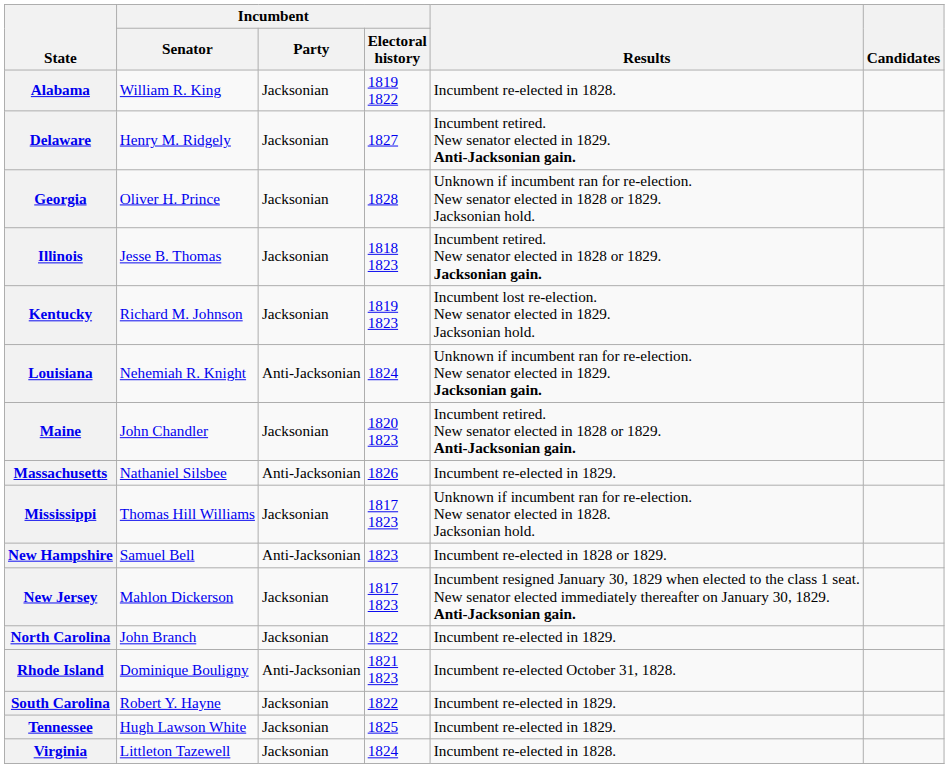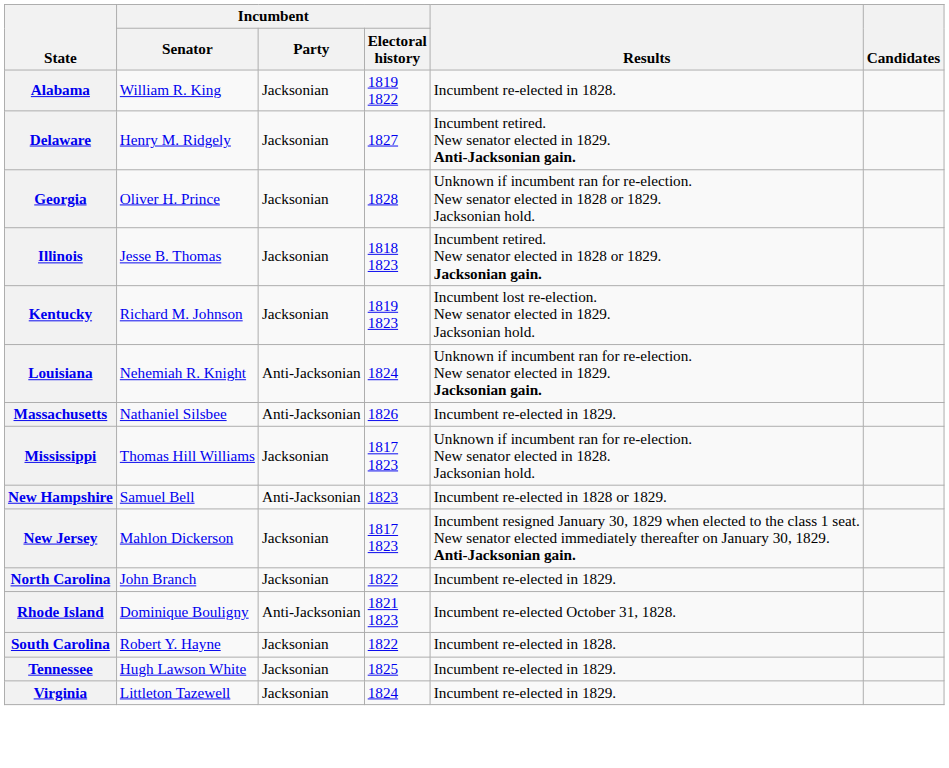 <table class=wikitable>
 <tr valign=bottom>
 <th rowspan=2>State</th>
 <th colspan=3>Incumbent</th>
 <th rowspan=2>Results</th>
 <th rowspan=2>Candidates</th>
 </tr>
 <tr>
 <th>Senator</th>
 <th>Party</th>
 <th>Electoral<br>history</th>
 </tr>
 <tr>
 <th><a href='#'>Alabama</a></th>
 <td><a href='#'>William R. King</a></td>
 <td>Jacksonian</td>
 <td><a href='#'>1819</a><br><a href='#'>1822</a></td>
 <td>Incumbent re-elected in 1828.</td>
 <td nowrap></td>
 </tr>
 <tr>
 <th><a href='#'>Delaware</a></th>
 <td><a href='#'>Henry M. Ridgely</a></td>
 <td>Jacksonian</td>
 <td><a href='#'>1827 </a></td>
 <td>Incumbent retired.<br>New senator elected in 1829.<br><strong>Anti-Jacksonian gain.</strong></td>
 <td nowrap></td>
 </tr>
 <tr>
 <th><a href='#'>Georgia</a></th>
 <td><a href='#'>Oliver H. Prince</a></td>
 <td>Jacksonian</td>
 <td><a href='#'>1828 </a></td>
 <td>Unknown if incumbent ran for re-election.<br>New senator elected in 1828 or 1829.<br>Jacksonian hold.</td>
 <td nowrap></td>
 </tr>
 <tr>
 <th><a href='#'>Illinois</a></th>
 <td><a href='#'>Jesse B. Thomas</a></td>
 <td>Jacksonian</td>
 <td><a href='#'>1818</a><br><a href='#'>1823</a></td>
 <td>Incumbent retired.<br>New senator elected in 1828 or 1829.<br><strong>Jacksonian gain.</strong></td>
 <td nowrap></td>
 </tr>
 <tr>
 <th><a href='#'>Kentucky</a></th>
 <td><a href='#'>Richard M. Johnson</a></td>
 <td>Jacksonian</td>
 <td><a href='#'>1819 </a><br><a href='#'>1823</a><br></td>
 <td>Incumbent lost re-election.<br>New senator elected in 1829.<br>Jacksonian hold.</td>
 <td nowrap></td>
 </tr>
 <tr>
 <th><a href='#'>Louisiana</a></th>
 <td><a href='#'>Nehemiah R. Knight</a></td>
 <td>Anti-Jacksonian</td>
 <td><a href='#'>1824 </a></td>
 <td>Unknown if incumbent ran for re-election.<br>New senator elected in 1829.<br><strong>Jacksonian gain.</strong></td>
 <td nowrap></td>
 </tr>
 <tr>
-<th><a href='#'>Maine</a></th>
-<td><a href='#'>John Chandler</a></td>
-<td>Jacksonian</td>
-<td><a href='#'>1820</a><br><a href='#'>1823</a></td>
-<td>Incumbent retired.<br>New senator elected in 1828 or 1829.<br><strong>Anti-Jacksonian gain.</strong></td>
-<td nowrap></td>
-</tr>
-<tr>
 <th><a href='#'>Massachusetts</a></th>
 <td><a href='#'>Nathaniel Silsbee</a></td>
 <td>Anti-Jacksonian</td>
 <td><a href='#'>1826 </a></td>
 <td>Incumbent re-elected in 1829.</td>
 <td nowrap></td>
 </tr>
 <tr>
 <th><a href='#'>Mississippi</a></th>
 <td><a href='#'>Thomas Hill Williams</a></td>
 <td>Jacksonian</td>
 <td><a href='#'>1817</a><br><a href='#'>1823</a></td>
 <td>Unknown if incumbent ran for re-election.<br>New senator elected in 1828.<br>Jacksonian hold.</td>
 <td nowrap></td>
 </tr>
 <tr>
 <th><a href='#'>New Hampshire</a></th>
 <td><a href='#'>Samuel Bell</a></td>
 <td>Anti-Jacksonian</td>
 <td><a href='#'>1823</a></td>
 <td>Incumbent re-elected in 1828 or 1829.</td>
 <td nowrap></td>
 </tr>
 <tr>
 <th><a href='#'>New Jersey</a></th>
 <td><a href='#'>Mahlon Dickerson</a></td>
 <td>Jacksonian</td>
 <td><a href='#'>1817</a><br><a href='#'>1823</a></td>
 <td>Incumbent resigned January 30, 1829 when elected to the class 1 seat.<br>New senator elected immediately thereafter on January 30, 1829.<br><strong>Anti-Jacksonian gain.</strong></td>
 <td nowrap></td>
 </tr>
 <tr>
 <th><a href='#'>North Carolina</a></th>
 <td><a href='#'>John Branch</a></td>
 <td>Jacksonian</td>
 <td><a href='#'>1822</a></td>
 <td>Incumbent re-elected in 1829.</td>
 <td nowrap></td>
 </tr>
 <tr>
 <th><a href='#'>Rhode Island</a></th>
 <td><a href='#'>Dominique Bouligny</a></td>
 <td>Anti-Jacksonian</td>
 <td><a href='#'>1821 </a><br><a href='#'>1823</a></td>
 <td>Incumbent re-elected October 31, 1828.</td>
 <td nowrap></td>
 </tr>
 <tr>
 <th><a href='#'>South Carolina</a></th>
 <td><a href='#'>Robert Y. Hayne</a></td>
 <td>Jacksonian</td>
 <td><a href='#'>1822</a></td>
-<td>Incumbent re-elected in 1829.</td>
+<td>Incumbent re-elected in 1828.</td>
 <td nowrap></td>
 </tr>
 <tr>
 <th><a href='#'>Tennessee</a></th>
 <td><a href='#'>Hugh Lawson White</a></td>
 <td>Jacksonian</td>
 <td><a href='#'>1825 </a></td>
 <td>Incumbent re-elected in 1829.</td>
 <td nowrap></td>
 </tr>
 <tr>
 <th><a href='#'>Virginia</a></th>
 <td><a href='#'>Littleton Tazewell</a></td>
 <td>Jacksonian</td>
 <td><a href='#'>1824 </a></td>
-<td>Incumbent re-elected in 1828.</td>
+<td>Incumbent re-elected in 1829.</td>
 <td nowrap></td>
 </tr>
 </table>
